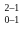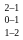 <table cellspacing=1 width=70%>
 <tr>
 <th width=25%></th>
 <th width=30%></th>
 <th width=15%></th>
 <th width=30%></th>
 </tr>
 <tr>
 <td></td>
 <td align=right></td>
 <td align=center>2–1</td>
 <td></td>
 </tr>
 <tr>
 <td></td>
 <td align=right></td>
 <td align=center>0–1</td>
 <td></td>
 </tr>
+<tr>
+<td></td>
+<td align=right></td>
+<td align=center>1–2</td>
+<td></td>
+</tr>
 </table>
